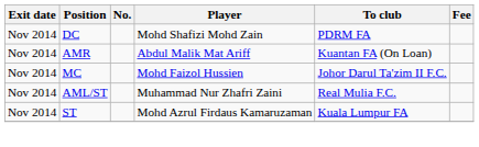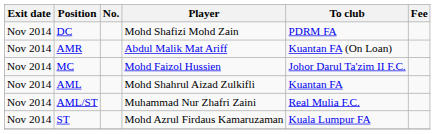 <table class="wikitable sortable">
 <tr>
 <th>Exit date</th>
 <th>Position</th>
 <th>No.</th>
 <th>Player</th>
 <th>To club</th>
 <th>Fee</th>
 </tr>
 <tr>
 <td>Nov 2014</td>
 <td><a href='#'>DC</a></td>
 <td></td>
 <td> Mohd Shafizi Mohd Zain</td>
 <td> <a href='#'>PDRM FA</a></td>
 <td></td>
 </tr>
 <tr>
 <td>Nov 2014</td>
 <td><a href='#'>AMR</a></td>
 <td></td>
 <td> <a href='#'>Abdul Malik Mat Ariff</a></td>
 <td> <a href='#'>Kuantan FA</a> (On Loan)</td>
 <td></td>
 </tr>
 <tr>
 <td>Nov 2014</td>
 <td><a href='#'>MC</a></td>
 <td></td>
 <td> <a href='#'>Mohd Faizol Hussien</a></td>
 <td> <a href='#'>Johor Darul Ta'zim II F.C.</a></td>
 <td></td>
 </tr>
 <tr>
 <td>Nov 2014</td>
+<td><a href='#'>AML</a></td>
+<td></td>
+<td> Mohd Shahrul Aizad Zulkifli</td>
+<td> <a href='#'>Kuantan FA</a></td>
+<td></td>
+</tr>
+<tr>
+<td>Nov 2014</td>
 <td><a href='#'>AML/ST</a></td>
 <td></td>
 <td> Muhammad Nur Zhafri Zaini</td>
 <td> <a href='#'>Real Mulia F.C.</a></td>
 <td></td>
 </tr>
 <tr>
 <td>Nov 2014</td>
 <td><a href='#'>ST</a></td>
 <td></td>
 <td> Mohd Azrul Firdaus Kamaruzaman</td>
 <td> <a href='#'>Kuala Lumpur FA</a></td>
 <td></td>
 </tr>
 <tr>
 </tr>
 </table>
